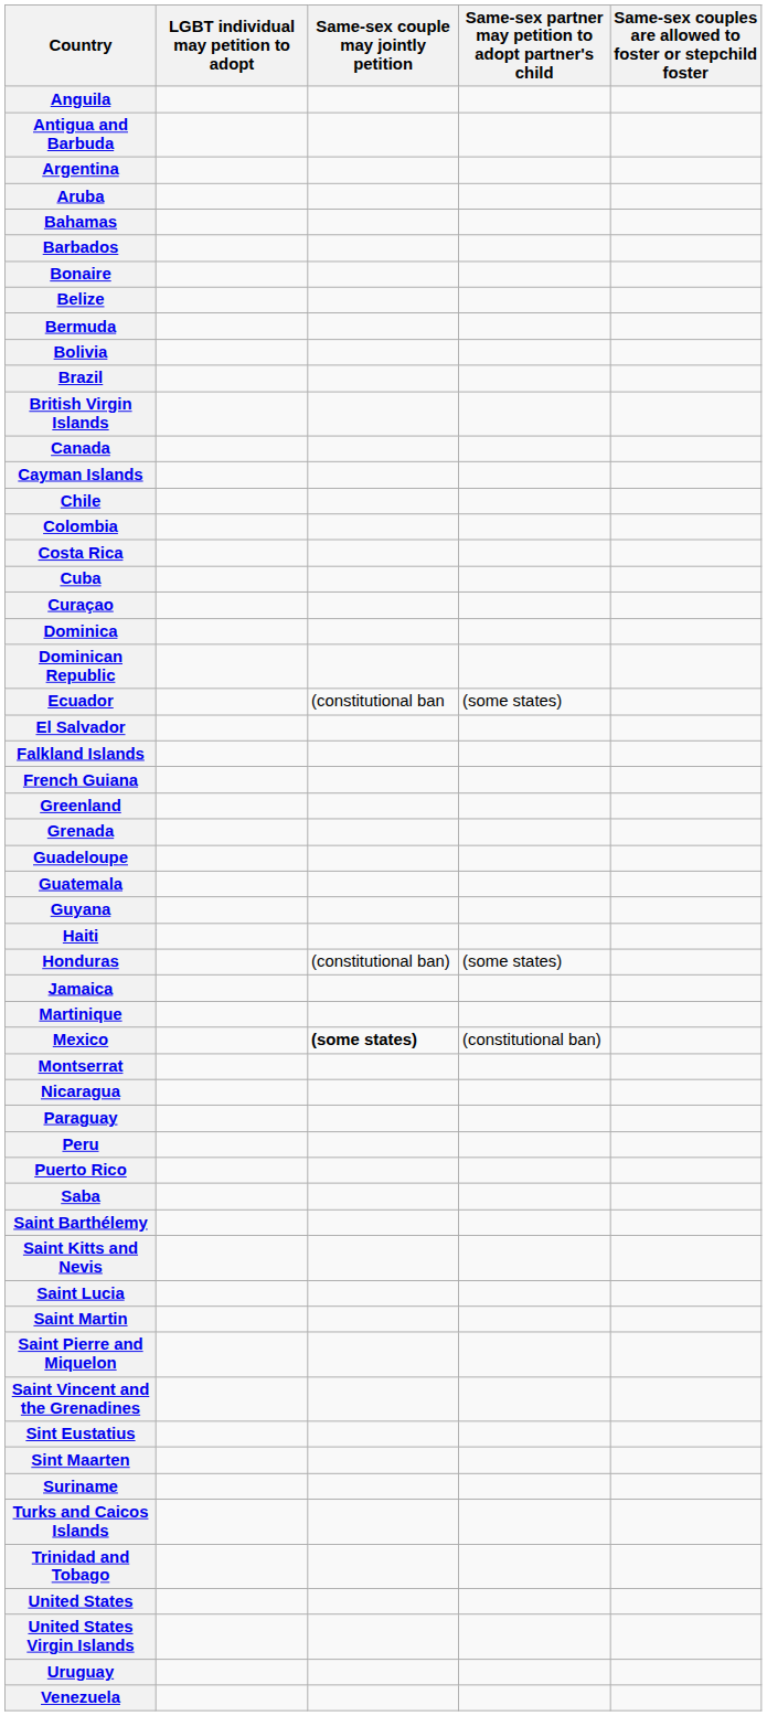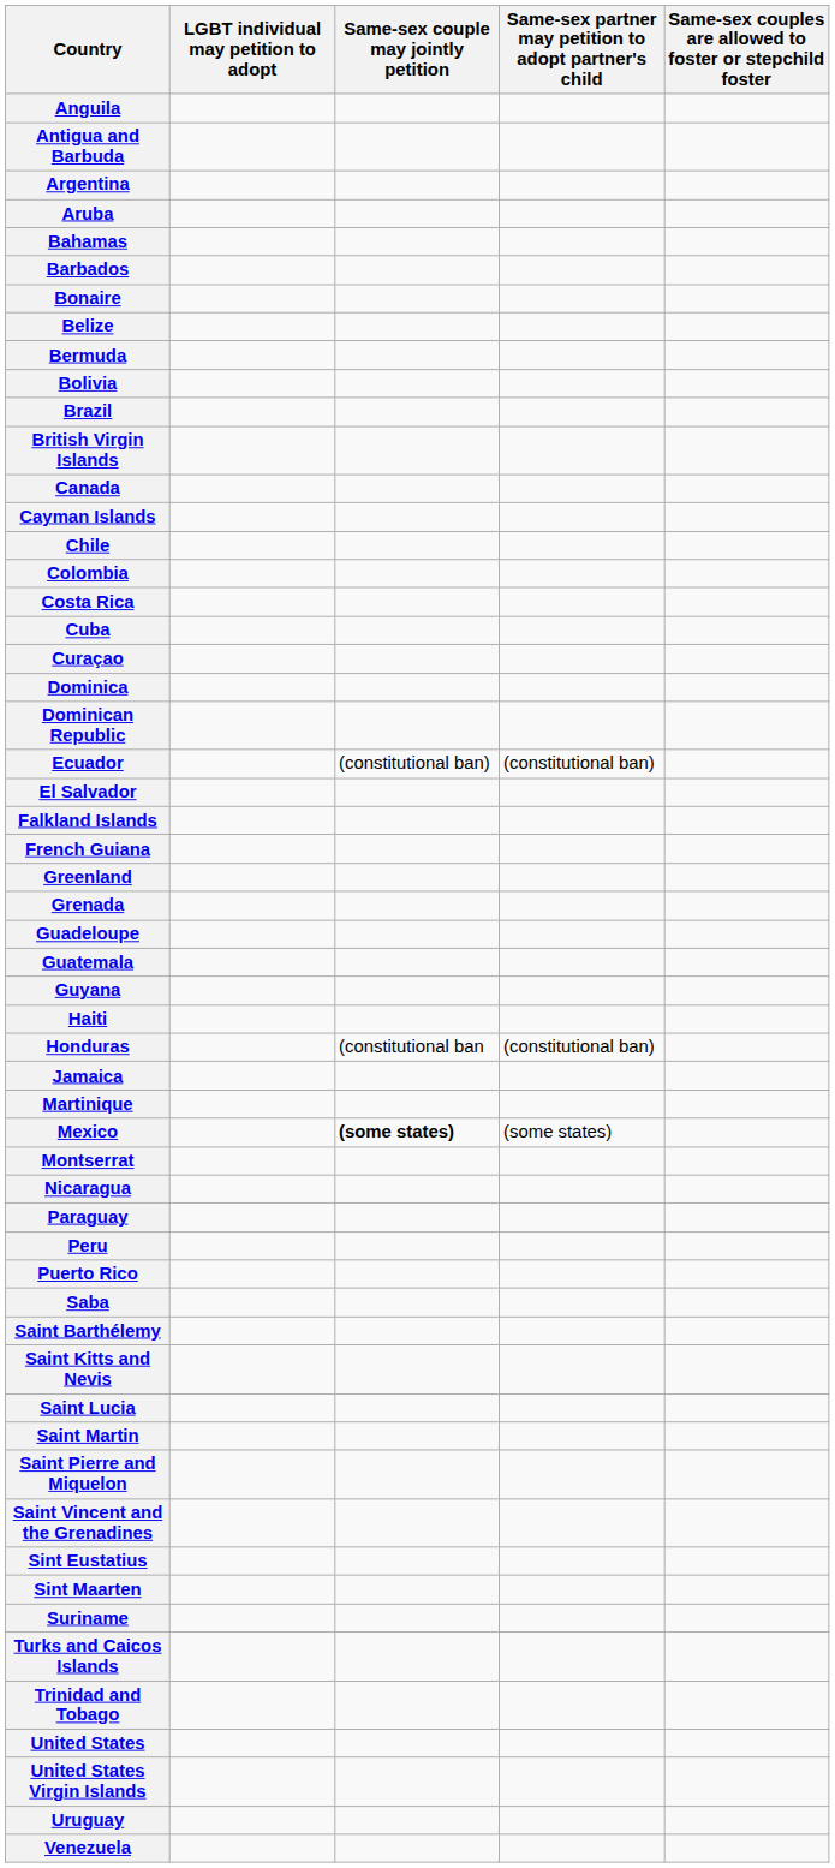 <table class="wikitable">
 <tr>
 <th scope="col" style="width:140px">Country</th>
 <th scope="col" style="width:140px">LGBT individual may petition to adopt</th>
 <th scope="col" style="width:140px">Same-sex couple may jointly petition</th>
 <th scope="col" style="width:140px">Same-sex partner may petition to adopt partner's child</th>
 <th scope="col" style="width:140px">Same-sex couples are allowed to foster or stepchild foster</th>
 </tr>
 <tr>
 <th><a href='#'>Anguila</a></th>
 <td></td>
 <td></td>
 <td></td>
 <td></td>
 </tr>
 <tr>
 <th><a href='#'>Antigua and Barbuda</a></th>
 <td></td>
 <td></td>
 <td></td>
 <td></td>
 </tr>
 <tr>
 <th><a href='#'>Argentina</a> </th>
 <td></td>
 <td></td>
 <td></td>
 <td></td>
 </tr>
 <tr>
 <th><a href='#'>Aruba</a> </th>
 <td></td>
 <td></td>
 <td></td>
 <td></td>
 </tr>
 <tr>
 <th><a href='#'>Bahamas</a></th>
 <td></td>
 <td></td>
 <td></td>
 <td></td>
 </tr>
 <tr>
 <th><a href='#'>Barbados</a></th>
 <td></td>
 <td></td>
 <td></td>
 <td></td>
 </tr>
 <tr>
 <th><a href='#'>Bonaire</a> </th>
 <td></td>
 <td></td>
 <td></td>
 <td></td>
 </tr>
 <tr>
 <th><a href='#'>Belize</a></th>
 <td></td>
 <td></td>
 <td></td>
 <td></td>
 </tr>
 <tr>
 <th><a href='#'>Bermuda</a></th>
 <td></td>
 <td></td>
 <td></td>
 <td></td>
 </tr>
 <tr>
 <th><a href='#'>Bolivia</a></th>
 <td></td>
 <td></td>
 <td></td>
 <td></td>
 </tr>
 <tr>
 <th><a href='#'>Brazil</a> </th>
 <td></td>
 <td></td>
 <td></td>
 <td></td>
 </tr>
 <tr>
 <th><a href='#'>British Virgin Islands</a></th>
 <td></td>
 <td></td>
 <td></td>
 <td></td>
 </tr>
 <tr>
 <th><a href='#'>Canada</a> </th>
 <td></td>
 <td></td>
 <td></td>
 <td></td>
 </tr>
 <tr>
 <th><a href='#'>Cayman Islands</a></th>
 <td></td>
 <td></td>
 <td></td>
 <td></td>
 </tr>
 <tr>
 <th><a href='#'>Chile</a> </th>
 <td></td>
 <td></td>
 <td></td>
 <td></td>
 </tr>
 <tr>
 <th><a href='#'>Colombia</a> </th>
 <td></td>
 <td></td>
 <td></td>
 <td></td>
 </tr>
 <tr>
 <th><a href='#'>Costa Rica</a> </th>
 <td></td>
 <td></td>
 <td></td>
 <td></td>
 </tr>
 <tr>
 <th><a href='#'>Cuba</a> </th>
 <td></td>
 <td></td>
 <td></td>
 <td></td>
 </tr>
 <tr>
 <th><a href='#'>Curaçao</a> </th>
 <td></td>
 <td></td>
 <td></td>
 <td></td>
 </tr>
 <tr>
 <th><a href='#'>Dominica</a></th>
 <td></td>
 <td></td>
 <td></td>
 <td></td>
 </tr>
 <tr>
 <th><a href='#'>Dominican Republic</a></th>
 <td></td>
 <td></td>
 <td></td>
 <td></td>
 </tr>
 <tr>
 <th><a href='#'>Ecuador</a> </th>
 <td></td>
-<td> (constitutional ban</td>
-<td> (some states)</td>
+<td> (constitutional ban)</td>
+<td> (constitutional ban)</td>
 <td></td>
 </tr>
 <tr>
 <th><a href='#'>El Salvador</a></th>
 <td></td>
 <td></td>
 <td></td>
 <td></td>
 </tr>
 <tr>
 <th><a href='#'>Falkland Islands</a> </th>
 <td></td>
 <td></td>
 <td></td>
 <td></td>
 </tr>
 <tr>
 <th><a href='#'>French Guiana</a> </th>
 <td></td>
 <td></td>
 <td></td>
 <td></td>
 </tr>
 <tr>
 <th><a href='#'>Greenland</a> </th>
 <td></td>
 <td></td>
 <td></td>
 <td></td>
 </tr>
 <tr>
 <th><a href='#'>Grenada</a></th>
 <td></td>
 <td></td>
 <td></td>
 <td></td>
 </tr>
 <tr>
 <th><a href='#'>Guadeloupe</a> </th>
 <td></td>
 <td></td>
 <td></td>
 <td></td>
 </tr>
 <tr>
 <th><a href='#'>Guatemala</a></th>
 <td></td>
 <td></td>
 <td></td>
 <td></td>
 </tr>
 <tr>
 <th><a href='#'>Guyana</a></th>
 <td></td>
 <td></td>
 <td></td>
 <td></td>
 </tr>
 <tr>
 <th><a href='#'>Haiti</a></th>
 <td></td>
 <td></td>
 <td></td>
 <td></td>
 </tr>
 <tr>
 <th><a href='#'>Honduras</a></th>
 <td></td>
+<td> (constitutional ban</td>
 <td> (constitutional ban)</td>
-<td> (some states)</td>
 <td></td>
 </tr>
 <tr>
 <th><a href='#'>Jamaica</a></th>
 <td></td>
 <td></td>
 <td></td>
 <td></td>
 </tr>
 <tr>
 <th><a href='#'>Martinique</a> </th>
 <td></td>
 <td></td>
 <td></td>
 <td></td>
 </tr>
 <tr>
 <th><a href='#'>Mexico</a> </th>
 <td></td>
 <td><strong> (some states)</strong></td>
-<td> (constitutional ban)</td>
+<td> (some states)</td>
 <td></td>
 </tr>
 <tr>
 <th><a href='#'>Montserrat</a></th>
 <td></td>
 <td></td>
 <td></td>
 <td></td>
 </tr>
 <tr>
 <th><a href='#'>Nicaragua</a></th>
 <td></td>
 <td></td>
 <td></td>
 <td></td>
 </tr>
 <tr>
 <th><a href='#'>Paraguay</a></th>
 <td></td>
 <td></td>
 <td></td>
 <td></td>
 </tr>
 <tr>
 <th><a href='#'>Peru</a></th>
 <td></td>
 <td></td>
 <td></td>
 <td></td>
 </tr>
 <tr>
 <th><a href='#'>Puerto Rico</a> </th>
 <td></td>
 <td></td>
 <td></td>
 <td></td>
 </tr>
 <tr>
 <th><a href='#'>Saba</a> </th>
 <td></td>
 <td></td>
 <td></td>
 <td></td>
 </tr>
 <tr>
 <th><a href='#'>Saint Barthélemy</a> </th>
 <td></td>
 <td></td>
 <td></td>
 <td></td>
 </tr>
 <tr>
 <th><a href='#'>Saint Kitts and Nevis</a></th>
 <td></td>
 <td></td>
 <td></td>
 <td></td>
 </tr>
 <tr>
 <th><a href='#'>Saint Lucia</a></th>
 <td></td>
 <td></td>
 <td></td>
 <td></td>
 </tr>
 <tr>
 <th><a href='#'>Saint Martin</a> </th>
 <td></td>
 <td></td>
 <td></td>
 <td></td>
 </tr>
 <tr>
 <th><a href='#'>Saint Pierre and Miquelon</a> </th>
 <td></td>
 <td></td>
 <td></td>
 <td></td>
 </tr>
 <tr>
 <th><a href='#'>Saint Vincent and the Grenadines</a></th>
 <td></td>
 <td></td>
 <td></td>
 <td></td>
 </tr>
 <tr>
 <th><a href='#'>Sint Eustatius</a> </th>
 <td></td>
 <td></td>
 <td></td>
 <td></td>
 </tr>
 <tr>
 <th><a href='#'>Sint Maarten</a></th>
 <td></td>
 <td></td>
 <td></td>
 <td></td>
 </tr>
 <tr>
 <th><a href='#'>Suriname</a></th>
 <td></td>
 <td></td>
 <td></td>
 <td></td>
 </tr>
 <tr>
 <th><a href='#'>Turks and Caicos Islands</a></th>
 <td></td>
 <td></td>
 <td></td>
 <td></td>
 </tr>
 <tr>
 <th><a href='#'>Trinidad and Tobago</a></th>
 <td></td>
 <td></td>
 <td></td>
 <td></td>
 </tr>
 <tr>
 <th><a href='#'>United States</a> </th>
 <td></td>
 <td></td>
 <td></td>
 <td></td>
 </tr>
 <tr>
 <th><a href='#'>United States Virgin Islands</a> </th>
 <td></td>
 <td></td>
 <td></td>
 <td></td>
 </tr>
 <tr>
 <th><a href='#'>Uruguay</a> </th>
 <td></td>
 <td></td>
 <td></td>
 <td></td>
 </tr>
 <tr>
 <th><a href='#'>Venezuela</a></th>
 <td></td>
 <td></td>
 <td></td>
 <td></td>
 </tr>
 </table>
